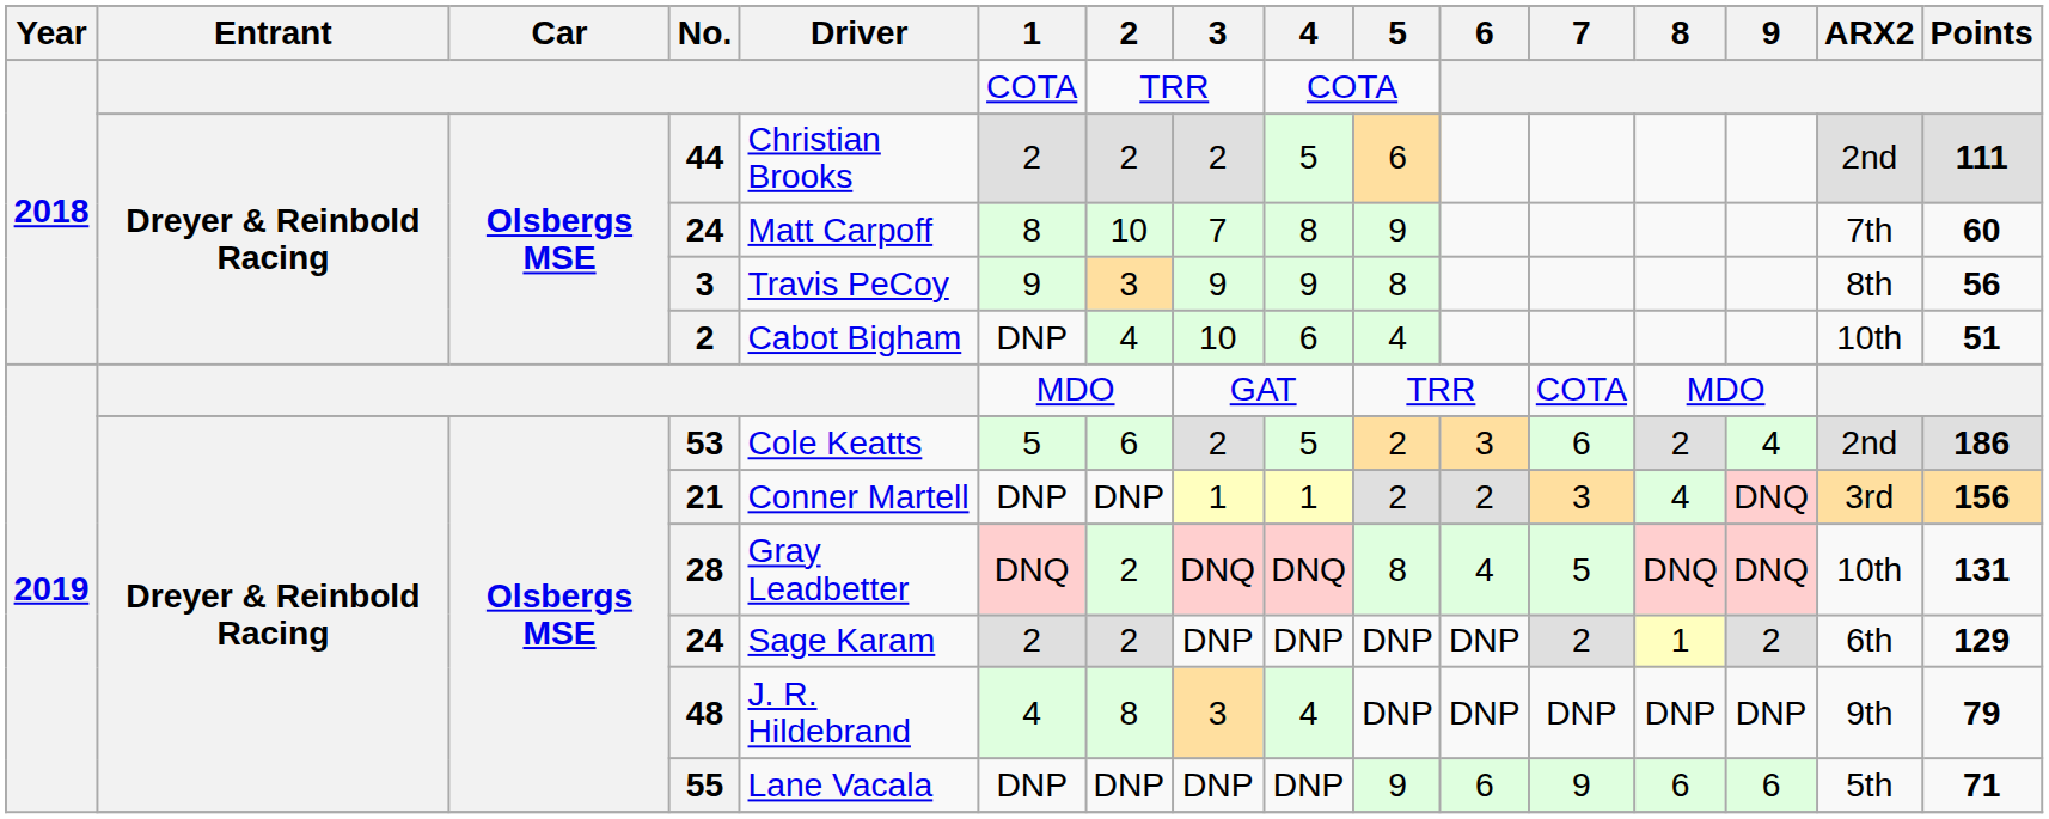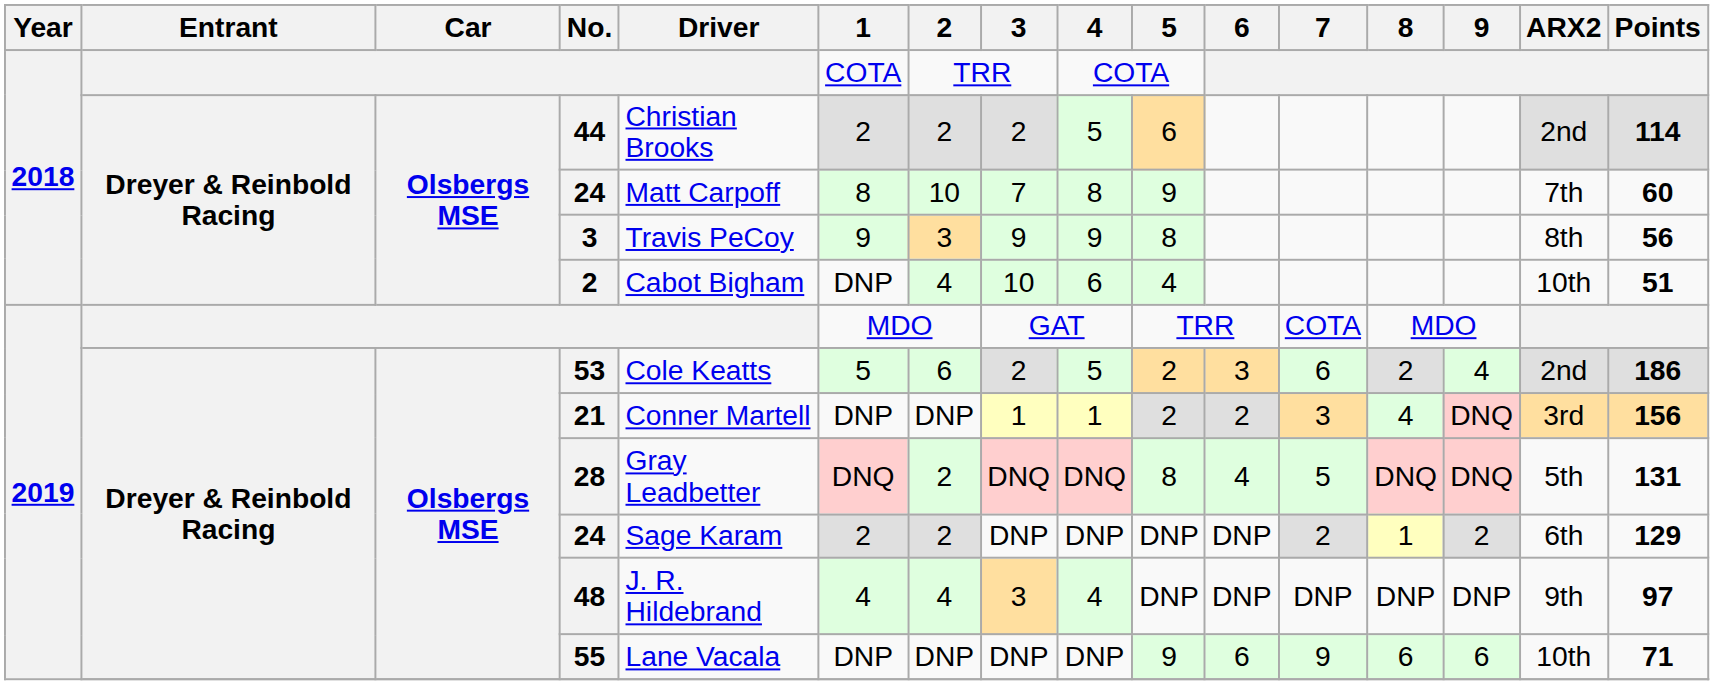 <table class="wikitable" border="1" style="text-align:center; font-size:90%;">
 <tr valign="top">
 <th>Year</th>
 <th>Entrant</th>
 <th>Car</th>
 <th>No.</th>
 <th>Driver</th>
 <th>1</th>
 <th>2</th>
 <th>3</th>
 <th>4</th>
 <th>5</th>
 <th>6</th>
 <th>7</th>
 <th>8</th>
 <th>9</th>
 <th>ARX2</th>
 <th>Points</th>
 </tr>
 <tr>
 <th rowspan=5><a href='#'>2018</a></th>
 <th colspan=4></th>
 <td><a href='#'>COTA</a></td>
 <td colspan=2><a href='#'>TRR</a></td>
 <td colspan=2><a href='#'>COTA</a></td>
 <th colspan=12></th>
 </tr>
 <tr>
 <th rowspan=4>Dreyer & Reinbold Racing</th>
 <th rowspan=4><a href='#'>Olsbergs MSE</a></th>
 <th>44</th>
 <td align="left"> <a href='#'>Christian Brooks</a></td>
 <td style="background:#DFDFDF;">2</td>
 <td style="background:#DFDFDF;">2</td>
 <td style="background:#DFDFDF;">2</td>
 <td style="background:#DFFFDF;">5</td>
 <td style="background:#FFDF9F;">6</td>
 <td></td>
 <td></td>
 <td></td>
 <td></td>
 <td style="background:#DFDFDF;">2nd</td>
-<td style="background:#DFDFDF;"><strong>111</strong></td>
+<td style="background:#DFDFDF;"><strong>114</strong></td>
 </tr>
 <tr>
 <th>24</th>
 <td align="left"> <a href='#'>Matt Carpoff</a></td>
 <td style="background:#DFFFDF;">8</td>
 <td style="background:#DFFFDF;">10</td>
 <td style="background:#DFFFDF;">7</td>
 <td style="background:#DFFFDF;">8</td>
 <td style="background:#DFFFDF;">9</td>
 <td></td>
 <td></td>
 <td></td>
 <td></td>
 <td>7th</td>
 <td><strong>60</strong></td>
 </tr>
 <tr>
 <th>3</th>
 <td align="left"> <a href='#'>Travis PeCoy</a></td>
 <td style="background:#DFFFDF;">9</td>
 <td style="background:#FFDF9F;">3</td>
 <td style="background:#DFFFDF;">9</td>
 <td style="background:#DFFFDF;">9</td>
 <td style="background:#DFFFDF;">8</td>
 <td></td>
 <td></td>
 <td></td>
 <td></td>
 <td>8th</td>
 <td><strong>56</strong></td>
 </tr>
 <tr>
 <th>2</th>
 <td align="left"> <a href='#'>Cabot Bigham</a></td>
 <td>DNP</td>
 <td style="background:#DFFFDF;">4</td>
 <td style="background:#DFFFDF;">10</td>
 <td style="background:#DFFFDF;">6</td>
 <td style="background:#DFFFDF;">4</td>
 <td></td>
 <td></td>
 <td></td>
 <td></td>
 <td>10th</td>
 <td><strong>51</strong></td>
 </tr>
 <tr>
 <th rowspan=9><a href='#'>2019</a></th>
 <th colspan=4></th>
 <td colspan=2><a href='#'>MDO</a></td>
 <td colspan=2><a href='#'>GAT</a></td>
 <td colspan=2><a href='#'>TRR</a></td>
 <td><a href='#'>COTA</a></td>
 <td colspan=2><a href='#'>MDO</a></td>
 <th colspan=12></th>
 </tr>
 <tr>
 <th rowspan=6>Dreyer & Reinbold Racing</th>
 <th rowspan=6><a href='#'>Olsbergs MSE</a></th>
 <th>53</th>
 <td align="left"> <a href='#'>Cole Keatts</a></td>
 <td style="background:#DFFFDF;">5</td>
 <td style="background:#DFFFDF;">6</td>
 <td style="background:#DFDFDF;">2</td>
 <td style="background:#DFFFDF;">5</td>
 <td style="background:#FFDF9F;">2</td>
 <td style="background:#FFDF9F;">3</td>
 <td style="background:#DFFFDF;">6</td>
 <td style="background:#DFDFDF;">2</td>
 <td style="background:#DFFFDF;">4</td>
 <td style="background:#DFDFDF;">2nd</td>
 <td style="background:#DFDFDF;"><strong>186</strong></td>
 </tr>
 <tr>
 <th>21</th>
 <td align="left"> <a href='#'>Conner Martell</a></td>
 <td>DNP</td>
 <td>DNP</td>
 <td style="background:#FFFFBF;">1</td>
 <td style="background:#FFFFBF;">1</td>
 <td style="background:#DFDFDF;">2</td>
 <td style="background:#DFDFDF;">2</td>
 <td style="background:#FFDF9F;">3</td>
 <td style="background:#DFFFDF;">4</td>
 <td style="background:#FFCFCF">DNQ</td>
 <td style="background:#FFDF9F;">3rd</td>
 <td style="background:#FFDF9F;"><strong>156</strong></td>
 </tr>
 <tr>
 <th>28</th>
 <td align="left"> <a href='#'>Gray Leadbetter</a></td>
 <td style="background:#FFCFCF">DNQ</td>
 <td style="background:#DFFFDF;">2</td>
 <td style="background:#FFCFCF">DNQ</td>
 <td style="background:#FFCFCF">DNQ</td>
 <td style="background:#DFFFDF;">8</td>
 <td style="background:#DFFFDF;">4</td>
 <td style="background:#DFFFDF;">5</td>
 <td style="background:#FFCFCF">DNQ</td>
 <td style="background:#FFCFCF">DNQ</td>
-<td>10th</td>
+<td>5th</td>
 <td><strong>131</strong></td>
 </tr>
 <tr>
 <th>24</th>
 <td align="left"> <a href='#'>Sage Karam</a></td>
 <td style="background:#DFDFDF;">2</td>
 <td style="background:#DFDFDF;">2</td>
 <td>DNP</td>
 <td>DNP</td>
 <td>DNP</td>
 <td>DNP</td>
 <td style="background:#DFDFDF;">2</td>
 <td style="background:#FFFFBF;">1</td>
 <td style="background:#DFDFDF;">2</td>
 <td>6th</td>
 <td><strong>129</strong></td>
 </tr>
 <tr>
 <th>48</th>
 <td align="left"> <a href='#'>J. R. Hildebrand</a></td>
 <td style="background:#DFFFDF;">4</td>
-<td style="background:#DFFFDF;">8</td>
+<td style="background:#DFFFDF;">4</td>
 <td style="background:#FFDF9F;">3</td>
 <td style="background:#DFFFDF;">4</td>
 <td>DNP</td>
 <td>DNP</td>
 <td>DNP</td>
 <td>DNP</td>
 <td>DNP</td>
 <td>9th</td>
-<td><strong>79</strong></td>
+<td><strong>97</strong></td>
 </tr>
 <tr>
 <th>55</th>
 <td align="left"> <a href='#'>Lane Vacala</a></td>
 <td>DNP</td>
 <td>DNP</td>
 <td>DNP</td>
 <td>DNP</td>
 <td style="background:#DFFFDF;">9</td>
 <td style="background:#DFFFDF;">6</td>
 <td style="background:#DFFFDF;">9</td>
 <td style="background:#DFFFDF;">6</td>
 <td style="background:#DFFFDF;">6</td>
-<td>5th</td>
+<td>10th</td>
 <td><strong>71</strong></td>
 </tr>
 <tr>
 </tr>
 </table>
